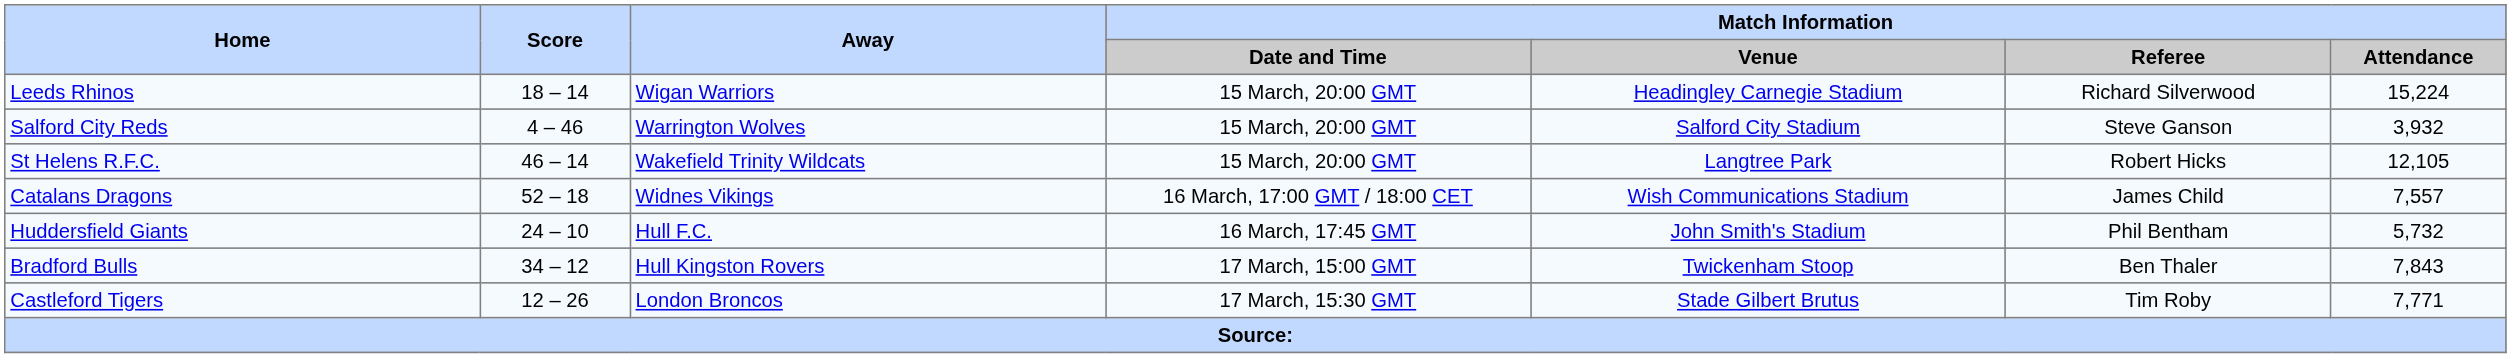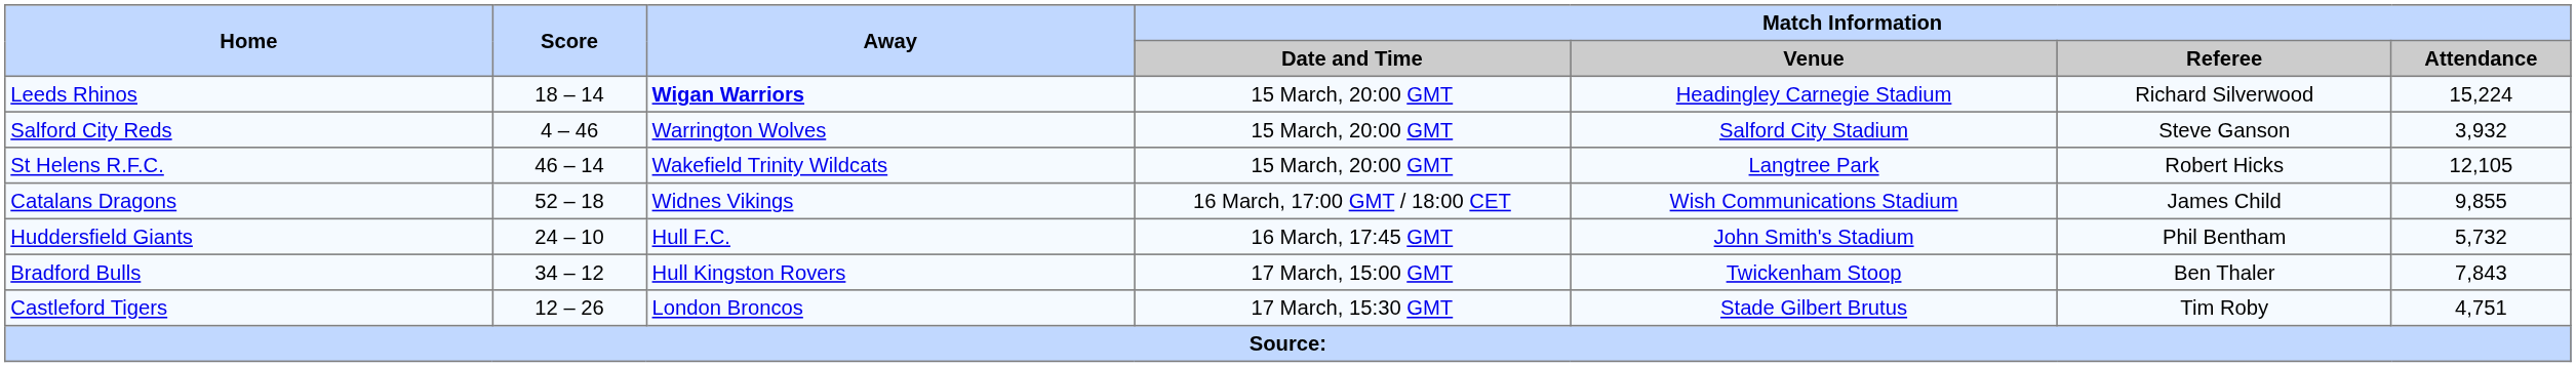 <table border=1 style="border-collapse:collapse; font-size:80%; text-align:center;" cellpadding=3 cellspacing=0 width=100%>
 <tr bgcolor=#C1D8FF>
 <th rowspan=2 width=19%>Home</th>
 <th rowspan=2 width=6%>Score</th>
 <th rowspan=2 width=19%>Away</th>
 <th colspan=6>Match Information</th>
 </tr>
 <tr bgcolor=#CCCCCC>
 <th width=17%>Date and Time</th>
 <th width=19%>Venue</th>
 <th width=13%>Referee</th>
 <th width=7%>Attendance</th>
 </tr>
 <tr bgcolor=#F5FAFF>
 <td align=left> <a href='#'>Leeds Rhinos</a></td>
 <td>18 – 14</td>
-<td align=left> <a href='#'>Wigan Warriors</a></td>
+<td align=left><strong> <a href='#'>Wigan Warriors</a></strong></td>
 <td>15 March, 20:00 <a href='#'>GMT</a></td>
 <td><a href='#'>Headingley Carnegie Stadium</a></td>
 <td>Richard Silverwood</td>
 <td>15,224</td>
 </tr>
 <tr bgcolor=#F5FAFF>
 <td align=left> <a href='#'>Salford City Reds</a></td>
 <td>4 – 46</td>
 <td align=left> <a href='#'>Warrington Wolves</a></td>
 <td>15 March, 20:00 <a href='#'>GMT</a></td>
 <td><a href='#'>Salford City Stadium</a></td>
 <td>Steve Ganson</td>
 <td>3,932</td>
 </tr>
 <tr bgcolor=#F5FAFF>
 <td align=left> <a href='#'>St Helens R.F.C.</a></td>
 <td>46 – 14</td>
 <td align=left> <a href='#'>Wakefield Trinity Wildcats</a></td>
 <td>15 March, 20:00 <a href='#'>GMT</a></td>
 <td><a href='#'>Langtree Park</a></td>
 <td>Robert Hicks</td>
 <td>12,105</td>
 </tr>
 <tr bgcolor=#F5FAFF>
 <td align=left> <a href='#'>Catalans Dragons</a></td>
 <td>52 – 18</td>
 <td align=left> <a href='#'>Widnes Vikings</a></td>
 <td>16 March, 17:00 <a href='#'>GMT</a> / 18:00 <a href='#'>CET</a></td>
 <td><a href='#'>Wish Communications Stadium</a></td>
 <td>James Child</td>
-<td>7,557</td>
+<td>9,855</td>
 </tr>
 <tr bgcolor=#F5FAFF>
 <td align=left> <a href='#'>Huddersfield Giants</a></td>
 <td>24 – 10</td>
 <td align=left> <a href='#'>Hull F.C.</a></td>
 <td>16 March, 17:45 <a href='#'>GMT</a></td>
 <td><a href='#'>John Smith's Stadium</a></td>
 <td>Phil Bentham</td>
 <td>5,732</td>
 </tr>
 <tr bgcolor=#F5FAFF>
 <td align=left> <a href='#'>Bradford Bulls</a></td>
 <td>34 – 12</td>
 <td align=left> <a href='#'>Hull Kingston Rovers</a></td>
 <td>17 March, 15:00 <a href='#'>GMT</a></td>
 <td><a href='#'>Twickenham Stoop</a></td>
 <td>Ben Thaler</td>
 <td>7,843</td>
 </tr>
 <tr bgcolor=#F5FAFF>
 <td align=left> <a href='#'>Castleford Tigers</a></td>
 <td>12 – 26</td>
 <td align=left> <a href='#'>London Broncos</a></td>
 <td>17 March, 15:30 <a href='#'>GMT</a></td>
 <td><a href='#'>Stade Gilbert Brutus</a></td>
 <td>Tim Roby</td>
-<td>7,771</td>
+<td>4,751</td>
 </tr>
 <tr bgcolor=#C1D8FF>
 <th colspan=12>Source:</th>
 </tr>
 </table>
